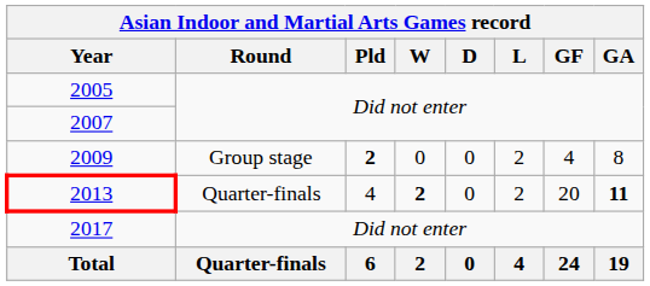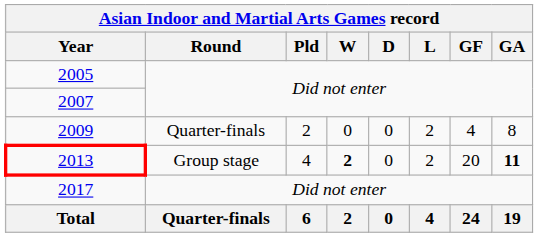 <table class="wikitable" style="text-align: center;">
 <tr>
 <th colspan="8"><a href='#'>Asian Indoor and Martial Arts Games</a> record</th>
 </tr>
 <tr>
 <th width=120>Year</th>
 <th width=120>Round</th>
 <th width=30>Pld</th>
 <th width=30>W</th>
 <th width=30>D</th>
 <th width=30>L</th>
 <th width=30>GF</th>
 <th width=30>GA</th>
 </tr>
 <tr bgcolor=>
 <td> <a href='#'>2005</a></td>
 <td colspan="7" rowspan="2"><em>Did not enter</em></td>
 </tr>
 <tr bgcolor=>
 <td> <a href='#'>2007</a></td>
 </tr>
 <tr bgcolor=>
 <td> <a href='#'>2009</a></td>
-<td>Group stage</td>
-<td><strong>2</strong></td>
+<td>Quarter-finals</td>
+<td>2</td>
 <td>0</td>
 <td>0</td>
 <td>2</td>
 <td>4</td>
 <td>8</td>
 </tr>
 <tr bgcolor=>
 <td style="border: 3px solid red"> <a href='#'>2013</a></td>
-<td>Quarter-finals</td>
+<td>Group stage</td>
 <td>4</td>
 <td><strong>2</strong></td>
 <td>0</td>
 <td>2</td>
 <td>20</td>
 <td><strong>11</strong></td>
 </tr>
 <tr bgcolor=>
 <td> <a href='#'>2017</a></td>
 <td colspan="7"><em>Did not enter</em></td>
 </tr>
 <tr>
 <th><strong>Total</strong></th>
 <th>Quarter-finals</th>
 <th>6</th>
 <th>2</th>
 <th>0</th>
 <th>4</th>
 <th>24</th>
 <th>19</th>
 </tr>
 </table>
